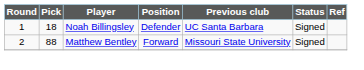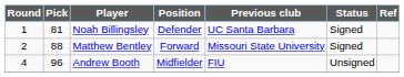 <table class="wikitable" style="text-align:center">
 <tr>
 <th style="background:#585958;color:#FFFFFF;border:1px solid #9BCDE4">Round</th>
 <th style="background:#585958;color:#FFFFFF;border:1px solid #9BCDE4">Pick</th>
 <th style="background:#585958;color:#FFFFFF;border:1px solid #9BCDE4">Player</th>
 <th style="background:#585958;color:#FFFFFF;border:1px solid #9BCDE4">Position</th>
 <th style="background:#585958;color:#FFFFFF;border:1px solid #9BCDE4">Previous club</th>
 <th style="background:#585958;color:#FFFFFF;border:1px solid #9BCDE4">Status</th>
 <th style="background:#585958;color:#FFFFFF;border:1px solid #9BCDE4">Ref</th>
 </tr>
 <tr>
 <td>1</td>
-<td>18</td>
+<td>81</td>
 <td style="text-align:left"> <a href='#'>Noah Billingsley</a></td>
 <td><a href='#'>Defender</a></td>
 <td style="text-align:left"><a href='#'>UC Santa Barbara</a></td>
 <td style="text-align:left">Signed</td>
 <td></td>
 </tr>
 <tr>
 <td>2</td>
 <td>88</td>
 <td style="text-align:left"> <a href='#'>Matthew Bentley</a></td>
 <td><a href='#'>Forward</a></td>
 <td style="text-align:left"><a href='#'>Missouri State University</a></td>
 <td style="text-align:left">Signed</td>
 <td></td>
 </tr>
 <tr>
+<td>4</td>
+<td>96</td>
+<td style="text-align:left"> <a href='#'>Andrew Booth</a></td>
+<td><a href='#'>Midfielder</a></td>
+<td style="text-align:left"><a href='#'>FIU</a></td>
+<td style="text-align:left">Unsigned</td>
+<td></td>
+</tr>
+<tr>
 </tr>
 </table>
